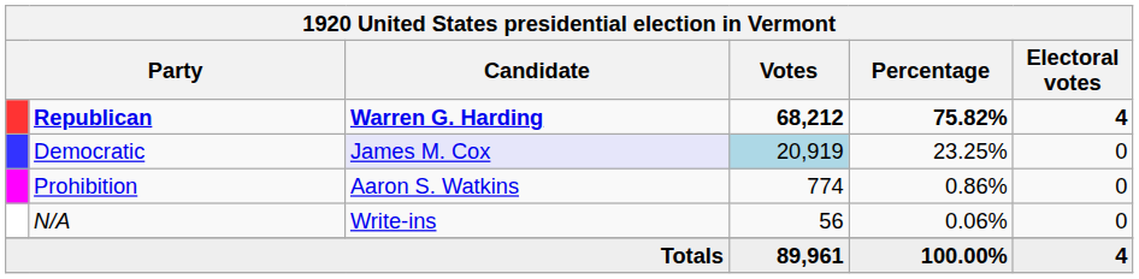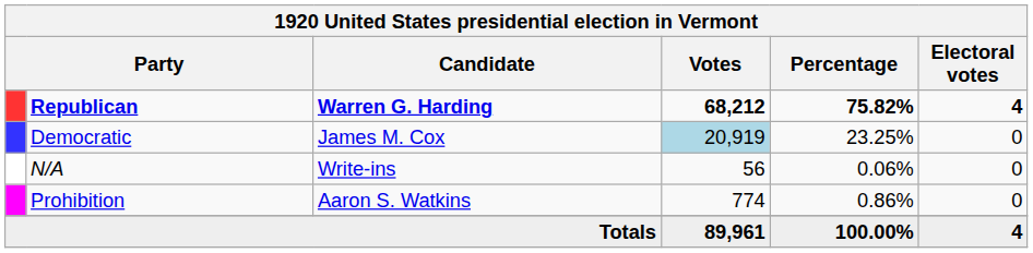 <table class="wikitable" style="font-size: 95%;">
 <tr>
 <th colspan="6">1920 United States presidential election in Vermont</th>
 </tr>
 <tr>
 <th colspan="2" style="width: 15em">Party</th>
 <th style="width: 17em">Candidate</th>
 <th style="width: 5em">Votes</th>
 <th style="width: 7em">Percentage</th>
 <th style="width: 5em">Electoral votes</th>
 </tr>
 <tr>
 <th style="background-color:#FF3333; width: 3px"></th>
 <td style="width: 130px"><strong><a href='#'>Republican</a></strong></td>
 <td><strong><a href='#'>Warren G. Harding</a></strong></td>
 <td align="right"><strong>68,212</strong></td>
 <td align="right"><strong>75.82%</strong></td>
 <td align="right"><strong>4</strong></td>
 </tr>
 <tr>
 <th style="background-color:#3333FF; width: 3px"></th>
 <td style="width: 130px"><a href='#'>Democratic</a></td>
-<td style="background: lavender;"><a href='#'>James M. Cox</a></td>
+<td><a href='#'>James M. Cox</a></td>
 <td align="right" style="background: lightblue;">20,919</td>
 <td align="right">23.25%</td>
+<td align="right">0</td>
+</tr>
+<tr>
+<th style="background-color:#FFFFFF; width: 3px"></th>
+<td style="width: 130px"><em>N/A</em></td>
+<td><a href='#'>Write-ins</a></td>
+<td align="right">56</td>
+<td align="right">0.06%</td>
 <td align="right">0</td>
 </tr>
 <tr>
 <th style="background-color:#FF00FF; width: 3px"></th>
 <td style="width: 130px"><a href='#'>Prohibition</a></td>
 <td><a href='#'>Aaron S. Watkins</a></td>
 <td align="right">774</td>
 <td align="right">0.86%</td>
-<td align="right">0</td>
-</tr>
-<tr>
-<th style="background-color:#FFFFFF; width: 3px"></th>
-<td style="width: 130px"><em>N/A</em></td>
-<td><a href='#'>Write-ins</a></td>
-<td align="right">56</td>
-<td align="right">0.06%</td>
 <td align="right">0</td>
 </tr>
 <tr>
 </tr>
 <tr bgcolor="#EEEEEE">
 <td colspan="3" align="right"><strong>Totals</strong></td>
 <td align="right"><strong>89,961</strong></td>
 <td align="right"><strong>100.00%</strong></td>
 <td align="right"><strong>4</strong></td>
 </tr>
 <tr bgcolor="#EEEEEE">
 </tr>
 </table>
